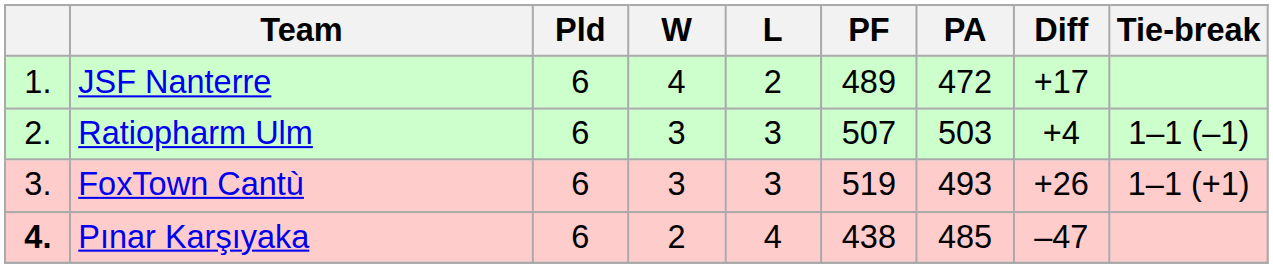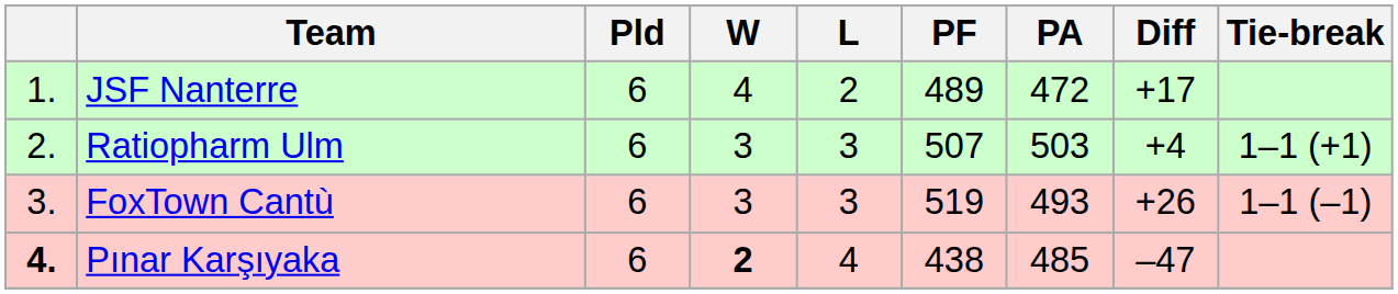 <table class="wikitable" style="text-align:center">
 <tr>
 <th width=25></th>
 <th width=220>Team</th>
 <th width=40>Pld</th>
 <th width=40>W</th>
 <th width=40>L</th>
 <th width=40>PF</th>
 <th width=40>PA</th>
 <th width=40>Diff</th>
 <th>Tie-break</th>
 </tr>
 <tr style="background:#ccffcc;">
 <td>1.</td>
 <td align=left> <a href='#'>JSF Nanterre</a></td>
 <td>6</td>
 <td>4</td>
 <td>2</td>
 <td>489</td>
 <td>472</td>
 <td>+17</td>
 <td></td>
 </tr>
 <tr style="background:#ccffcc;">
 <td>2.</td>
 <td align=left> <a href='#'>Ratiopharm Ulm</a></td>
 <td>6</td>
 <td>3</td>
 <td>3</td>
 <td>507</td>
 <td>503</td>
 <td>+4</td>
-<td>1–1 (–1)</td>
+<td>1–1 (+1)</td>
 </tr>
 <tr style="background:#ffcccc;">
 <td>3.</td>
 <td align=left> <a href='#'>FoxTown Cantù</a></td>
 <td>6</td>
 <td>3</td>
 <td>3</td>
 <td>519</td>
 <td>493</td>
 <td>+26</td>
-<td>1–1 (+1)</td>
+<td>1–1 (–1)</td>
 </tr>
 <tr style="background:#ffcccc;">
 <td><strong>4.</strong></td>
 <td align=left> <a href='#'>Pınar Karşıyaka</a></td>
 <td>6</td>
-<td>2</td>
+<td><strong>2</strong></td>
 <td>4</td>
 <td>438</td>
 <td>485</td>
 <td>–47</td>
 <td></td>
 </tr>
 <tr>
 </tr>
 </table>
